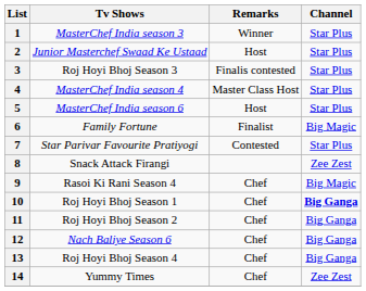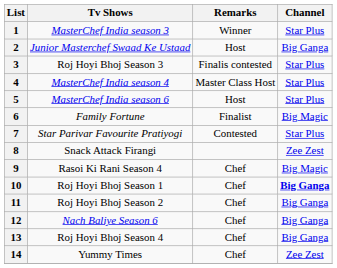 <table class="wikitable" style="text-align:center;">
 <tr>
 <th>List</th>
 <th>Tv Shows</th>
 <th>Remarks</th>
 <th>Channel</th>
 </tr>
 <tr>
 <th>1</th>
 <td><a href='#'><em>MasterChef India season 3</em></a></td>
 <td>Winner</td>
 <td><a href='#'>Star Plus</a></td>
 </tr>
 <tr>
 <th>2</th>
 <td><em><a href='#'>Junior Masterchef Swaad Ke Ustaad</a></em></td>
 <td>Host</td>
-<td><a href='#'>Star Plus</a></td>
+<td><a href='#'>Big Ganga</a></td>
 </tr>
 <tr>
 <th>3</th>
 <td></em>Roj Hoyi Bhoj Season 3<em></td>
 <td>Finalis contested</td>
 <td><a href='#'>Star Plus</a></td>
 </tr>
 <tr>
 <th>4</th>
 <td><a href='#'><em>MasterChef India season 4</em></a></td>
 <td>Master Class Host</td>
 <td><a href='#'>Star Plus</a></td>
 </tr>
 <tr>
 <th>5</th>
 <td><a href='#'><em>MasterChef India season 6</em></a></td>
 <td>Host</td>
 <td><a href='#'>Star Plus</a></td>
 </tr>
 <tr>
 <th>6</th>
 <td><em>Family Fortune</em></td>
 <td>Finalist</td>
 <td><a href='#'>Big Magic</a></td>
 </tr>
 <tr>
 <th>7</th>
 <td><em>Star Parivar Favourite Pratiyogi<strong></td>
 <td>Contested</td>
 <td><a href='#'>Star Plus</a></td>
 </tr>
 <tr>
 <th>8</th>
 <td></em>Snack Attack Firangi<em></td>
 <td></td>
 <td><a href='#'>Zee Zest</a></td>
 </tr>
 <tr>
 <th>9</th>
 <td></em>Rasoi Ki Rani Season 4<em></td>
 <td>Chef</td>
 <td><a href='#'>Big Magic</a></td>
 </tr>
 <tr>
 <th>10</th>
 <td></em>Roj Hoyi Bhoj Season 1<em></td>
 <td>Chef</td>
 <td><strong><a href='#'>Big Ganga</a></strong></td>
 </tr>
 <tr>
 <th>11</th>
 <td></em>Roj Hoyi Bhoj Season 2<em></td>
 <td>Chef</td>
 <td><a href='#'>Big Ganga</a></td>
 </tr>
 <tr>
 <th>12</th>
 <td><em><a href='#'>Nach Baliye Season 6</a></em></td>
 <td>Chef</td>
 <td><a href='#'>Big Ganga</a></td>
 </tr>
 <tr>
 <th>13</th>
 <td></em>Roj Hoyi Bhoj Season 4<em></td>
 <td>Chef</td>
 <td><a href='#'>Big Ganga</a></td>
 </tr>
 <tr>
 <th>14</th>
 <td></em>Yummy Times<em></td>
 <td>Chef</td>
 <td><a href='#'>Zee Zest</a></td>
 </tr>
 <tr>
 </tr>
 </table>
